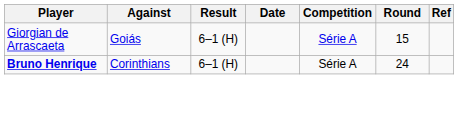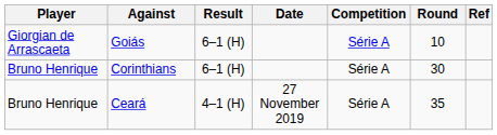 <table class="wikitable">
 <tr>
 <th style="width:230px;">Player</th>
 <th style="width:150px;">Against</th>
 <th style="width:100px;">Result</th>
 <th style="width:120px;">Date</th>
 <th style="width:100px;">Competition</th>
 <th style="width:90px;">Round</th>
 <th>Ref</th>
 </tr>
 <tr>
 <td> <a href='#'>Giorgian de Arrascaeta</a></td>
 <td> <a href='#'>Goiás</a></td>
 <td align="center">6–1 (H)</td>
 <td align="center"></td>
 <td align="center"><a href='#'>Série A</a></td>
-<td align="center">15</td>
+<td align="center">10</td>
 <td align="center"></td>
 </tr>
 <tr>
-<td><strong> <a href='#'>Bruno Henrique</a></strong></td>
+<td> <a href='#'>Bruno Henrique</a></td>
 <td> <a href='#'>Corinthians</a></td>
 <td align="center">6–1 (H)</td>
 <td align="center"></td>
 <td align="center">Série A</td>
-<td align="center">24</td>
+<td align="center">30</td>
+<td align="center"></td>
+</tr>
+<tr>
+<td> Bruno Henrique</td>
+<td> <a href='#'>Ceará</a></td>
+<td align="center">4–1 (H)</td>
+<td align="center">27 November 2019</td>
+<td align="center">Série A</td>
+<td align="center">35</td>
 <td align="center"></td>
 </tr>
 </table>
